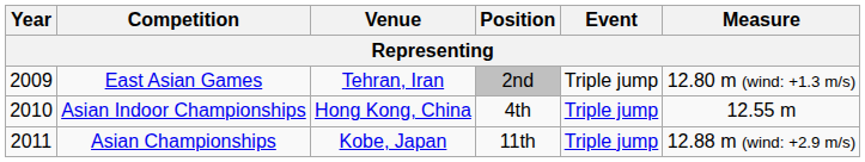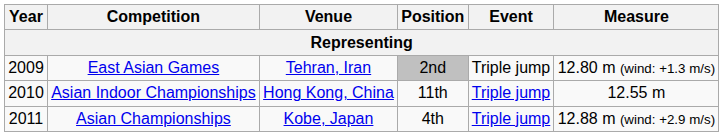 <table class="wikitable sortable" style=text-align:center>
 <tr>
 <th>Year</th>
 <th>Competition</th>
 <th>Venue</th>
 <th>Position</th>
 <th>Event</th>
 <th>Measure</th>
 </tr>
 <tr>
 <th colspan="6">Representing </th>
 </tr>
 <tr>
 <td>2009</td>
 <td><a href='#'>East Asian Games</a></td>
 <td><a href='#'>Tehran, Iran</a></td>
 <td bgcolor="silver">2nd</td>
 <td>Triple jump</td>
 <td>12.80 m <small>(wind: +1.3 m/s)</small></td>
 </tr>
 <tr>
 <td>2010</td>
 <td><a href='#'>Asian Indoor Championships</a></td>
 <td><a href='#'>Hong Kong, China</a></td>
-<td>4th</td>
+<td>11th</td>
 <td><a href='#'>Triple jump</a></td>
 <td>12.55 m</td>
 </tr>
 <tr>
 <td>2011</td>
 <td><a href='#'>Asian Championships</a></td>
 <td><a href='#'>Kobe, Japan</a></td>
-<td>11th</td>
+<td>4th</td>
 <td><a href='#'>Triple jump</a></td>
 <td>12.88 m <small>(wind: +2.9 m/s)</small></td>
 </tr>
 <tr>
 </tr>
 </table>
